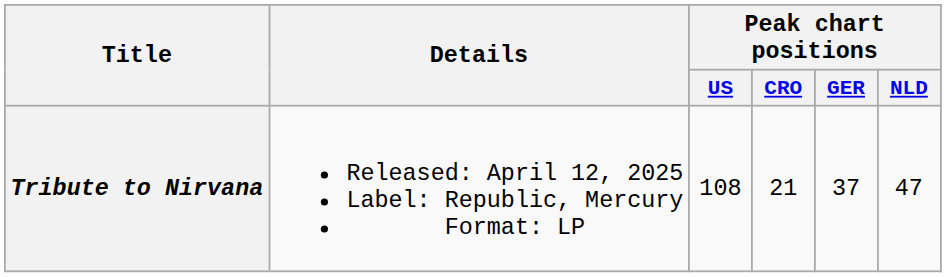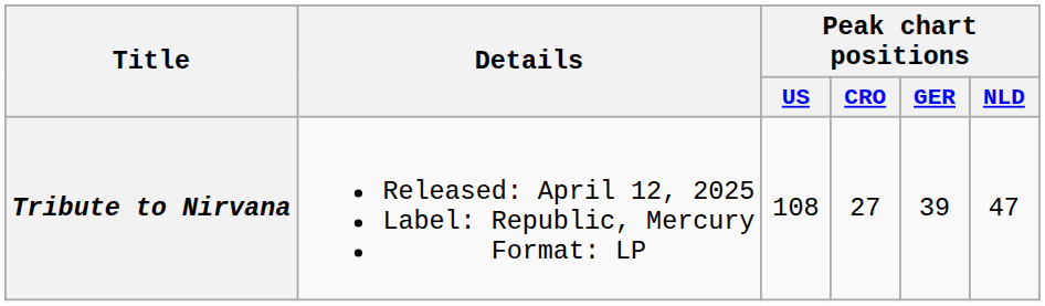 <table class="wikitable plainrowheaders" style="text-align:center;">
 <tr>
 <th scope="col" rowspan="2">Title</th>
 <th scope="col" rowspan="2">Details</th>
 <th scope="col" colspan="4">Peak chart positions</th>
 </tr>
 <tr>
 <th scope="col" style="width:2.5em;font-size:90%;"><a href='#'>US</a><br></th>
 <th scope="col" style="width:2.5em;font-size:90%;"><a href='#'>CRO</a><br></th>
 <th scope="col" style="width:2.5em;font-size:90%;"><a href='#'>GER</a><br></th>
 <th scope="col" style="width:2.5em;font-size:90%;"><a href='#'>NLD</a><br></th>
 </tr>
 <tr>
 <th scope="row"><em>Tribute to Nirvana</em></th>
 <td><br><ul><li>Released: April 12, 2025</li><li>Label: Republic, Mercury</li><li>Format: LP</li></ul></td>
 <td>108</td>
-<td>21</td>
-<td>37</td>
+<td>27</td>
+<td>39</td>
 <td>47</td>
 </tr>
 </table>
